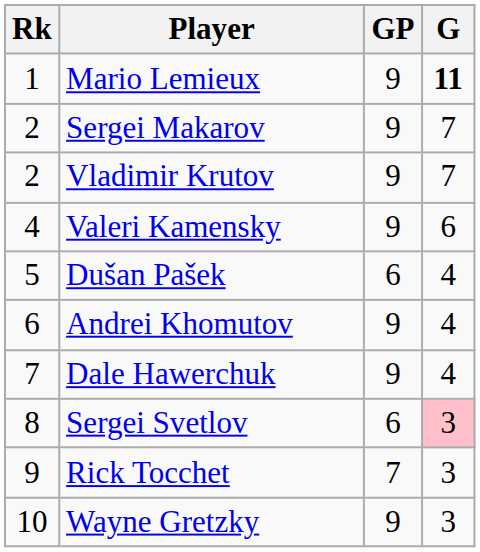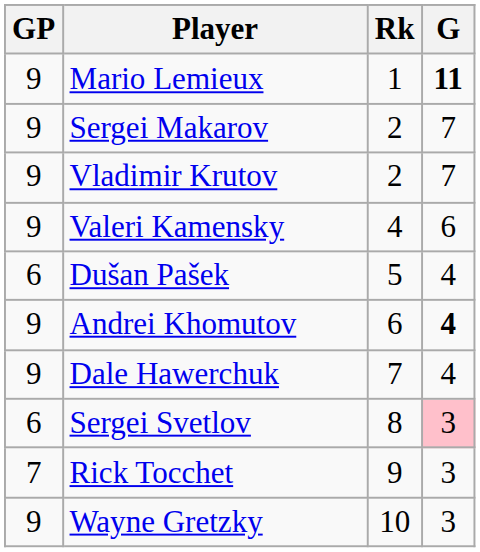 <table class="wikitable">
 <tr>
+<th width="20">GP</th>
+<th width="150">Player</th>
 <th width="20">Rk</th>
-<th width="150">Player</th>
-<th width="20">GP</th>
 <th width="20">G</th>
 </tr>
 <tr align=center>
+<td>9</td>
+<td align=left> <a href='#'>Mario Lemieux</a></td>
 <td>1</td>
-<td align=left> <a href='#'>Mario Lemieux</a></td>
-<td>9</td>
 <td><strong>11</strong></td>
 </tr>
 <tr align=center>
+<td>9</td>
+<td align=left> <a href='#'>Sergei Makarov</a></td>
 <td>2</td>
-<td align=left> <a href='#'>Sergei Makarov</a></td>
-<td>9</td>
 <td>7</td>
 </tr>
 <tr align=center>
+<td>9</td>
+<td align=left> <a href='#'>Vladimir Krutov</a></td>
 <td>2</td>
-<td align=left> <a href='#'>Vladimir Krutov</a></td>
-<td>9</td>
 <td>7</td>
 </tr>
 <tr align=center>
+<td>9</td>
+<td align=left> <a href='#'>Valeri Kamensky</a></td>
 <td>4</td>
-<td align=left> <a href='#'>Valeri Kamensky</a></td>
-<td>9</td>
 <td>6</td>
 </tr>
 <tr align=center>
+<td>6</td>
+<td align=left> <a href='#'>Dušan Pašek</a></td>
 <td>5</td>
-<td align=left> <a href='#'>Dušan Pašek</a></td>
+<td>4</td>
+</tr>
+<tr align=center>
+<td>9</td>
+<td align=left> <a href='#'>Andrei Khomutov</a></td>
 <td>6</td>
+<td><strong>4</strong></td>
+</tr>
+<tr align=center>
+<td>9</td>
+<td align=left> <a href='#'>Dale Hawerchuk</a></td>
+<td>7</td>
 <td>4</td>
 </tr>
 <tr align=center>
 <td>6</td>
-<td align=left> <a href='#'>Andrei Khomutov</a></td>
-<td>9</td>
-<td>4</td>
+<td align=left> <a href='#'>Sergei Svetlov</a></td>
+<td>8</td>
+<td style="background: pink;">3</td>
 </tr>
 <tr align=center>
 <td>7</td>
-<td align=left> <a href='#'>Dale Hawerchuk</a></td>
+<td align=left> <a href='#'>Rick Tocchet</a></td>
 <td>9</td>
-<td>4</td>
-</tr>
-<tr align=center>
-<td>8</td>
-<td align=left> <a href='#'>Sergei Svetlov</a></td>
-<td>6</td>
-<td style="background: pink;">3</td>
+<td>3</td>
 </tr>
 <tr align=center>
 <td>9</td>
-<td align=left> <a href='#'>Rick Tocchet</a></td>
-<td>7</td>
-<td>3</td>
-</tr>
-<tr align=center>
+<td align=left> <a href='#'>Wayne Gretzky</a></td>
 <td>10</td>
-<td align=left> <a href='#'>Wayne Gretzky</a></td>
-<td>9</td>
 <td>3</td>
 </tr>
 </table>
